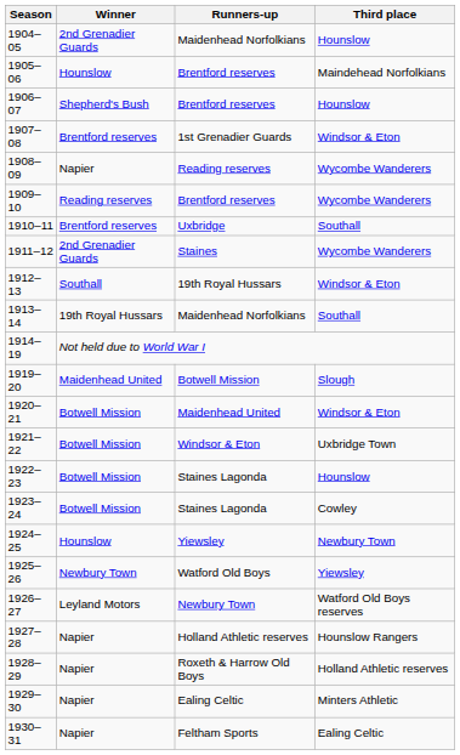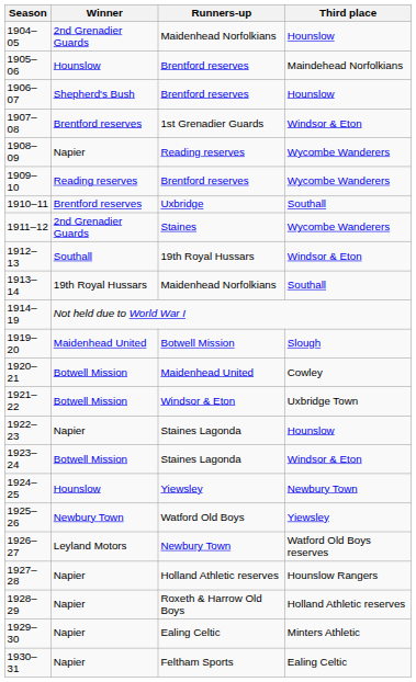 <table class="wikitable">
 <tr style="background:#efefef;">
 <th>Season</th>
 <th>Winner</th>
 <th>Runners-up</th>
 <th>Third place</th>
 </tr>
 <tr>
 <td>1904–05</td>
 <td><a href='#'>2nd Grenadier Guards</a></td>
 <td>Maidenhead Norfolkians</td>
 <td><a href='#'>Hounslow</a></td>
 </tr>
 <tr>
 <td>1905–06</td>
 <td><a href='#'>Hounslow</a></td>
 <td><a href='#'>Brentford reserves</a></td>
 <td>Maindehead Norfolkians</td>
 </tr>
 <tr>
 <td>1906–07</td>
 <td><a href='#'>Shepherd's Bush</a></td>
 <td><a href='#'>Brentford reserves</a></td>
 <td><a href='#'>Hounslow</a></td>
 </tr>
 <tr>
 <td>1907–08</td>
 <td><a href='#'>Brentford reserves</a></td>
 <td>1st Grenadier Guards</td>
 <td><a href='#'>Windsor & Eton</a></td>
 </tr>
 <tr>
 <td>1908–09</td>
 <td>Napier</td>
 <td><a href='#'>Reading reserves</a></td>
 <td><a href='#'>Wycombe Wanderers</a></td>
 </tr>
 <tr>
 <td>1909–10</td>
 <td><a href='#'>Reading reserves</a></td>
 <td><a href='#'>Brentford reserves</a></td>
 <td><a href='#'>Wycombe Wanderers</a></td>
 </tr>
 <tr>
 <td>1910–11</td>
 <td><a href='#'>Brentford reserves</a></td>
 <td><a href='#'>Uxbridge</a></td>
 <td><a href='#'>Southall</a></td>
 </tr>
 <tr>
 <td>1911–12</td>
 <td><a href='#'>2nd Grenadier Guards</a></td>
 <td><a href='#'>Staines</a></td>
 <td><a href='#'>Wycombe Wanderers</a></td>
 </tr>
 <tr>
 <td>1912–13</td>
 <td><a href='#'>Southall</a></td>
 <td>19th Royal Hussars</td>
 <td><a href='#'>Windsor & Eton</a></td>
 </tr>
 <tr>
 <td>1913–14</td>
 <td>19th Royal Hussars</td>
 <td>Maidenhead Norfolkians</td>
 <td><a href='#'>Southall</a></td>
 </tr>
 <tr>
 <td>1914–19</td>
 <td colspan=3><em>Not held due to <a href='#'>World War I</a></em> </td>
 </tr>
 <tr>
 <td>1919–20</td>
 <td><a href='#'>Maidenhead United</a></td>
 <td><a href='#'>Botwell Mission</a></td>
 <td><a href='#'>Slough</a></td>
 </tr>
 <tr>
 <td>1920–21</td>
 <td><a href='#'>Botwell Mission</a></td>
 <td><a href='#'>Maidenhead United</a></td>
-<td><a href='#'>Windsor & Eton</a></td>
+<td>Cowley</td>
 </tr>
 <tr>
 <td>1921–22</td>
 <td><a href='#'>Botwell Mission</a></td>
 <td><a href='#'>Windsor & Eton</a></td>
 <td>Uxbridge Town</td>
 </tr>
 <tr>
 <td>1922–23</td>
-<td><a href='#'>Botwell Mission</a></td>
+<td>Napier</td>
 <td>Staines Lagonda</td>
 <td><a href='#'>Hounslow</a></td>
 </tr>
 <tr>
 <td>1923–24</td>
 <td><a href='#'>Botwell Mission</a></td>
 <td>Staines Lagonda</td>
-<td>Cowley</td>
+<td><a href='#'>Windsor & Eton</a></td>
 </tr>
 <tr>
 <td>1924–25</td>
 <td><a href='#'>Hounslow</a></td>
 <td><a href='#'>Yiewsley</a></td>
 <td><a href='#'>Newbury Town</a></td>
 </tr>
 <tr>
 <td>1925–26</td>
 <td><a href='#'>Newbury Town</a></td>
 <td>Watford Old Boys</td>
 <td><a href='#'>Yiewsley</a></td>
 </tr>
 <tr>
 <td>1926–27</td>
 <td>Leyland Motors</td>
 <td><a href='#'>Newbury Town</a></td>
 <td>Watford Old Boys reserves</td>
 </tr>
 <tr>
 <td>1927–28</td>
 <td>Napier</td>
 <td>Holland Athletic reserves</td>
 <td>Hounslow Rangers</td>
 </tr>
 <tr>
 <td>1928–29</td>
 <td>Napier</td>
 <td>Roxeth & Harrow Old Boys</td>
 <td>Holland Athletic reserves</td>
 </tr>
 <tr>
 <td>1929–30</td>
 <td>Napier</td>
 <td>Ealing Celtic</td>
 <td>Minters Athletic</td>
 </tr>
 <tr>
 <td>1930–31</td>
 <td>Napier</td>
 <td>Feltham Sports</td>
 <td>Ealing Celtic</td>
 </tr>
 </table>
